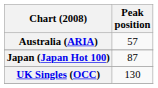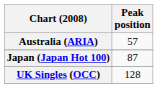 <table class="wikitable sortable plainrowheaders" style="text-align:center">
 <tr>
 <th scope="col">Chart (2008)</th>
 <th scope="col">Peak<br>position</th>
 </tr>
 <tr>
 <th scope="row">Australia (<a href='#'>ARIA</a>)</th>
 <td>57</td>
 </tr>
 <tr>
 </tr>
 <tr>
 </tr>
 <tr>
 <th scope="row">Japan (<a href='#'>Japan Hot 100</a>)</th>
 <td>87</td>
 </tr>
 <tr>
 </tr>
 <tr>
 </tr>
 <tr>
 </tr>
 <tr>
 </tr>
 <tr>
 <th scope="row"><a href='#'>UK Singles</a> (<a href='#'>OCC</a>)</th>
-<td>130</td>
+<td>128</td>
 </tr>
 <tr>
 </tr>
 <tr>
 </tr>
 </table>
